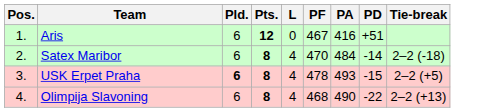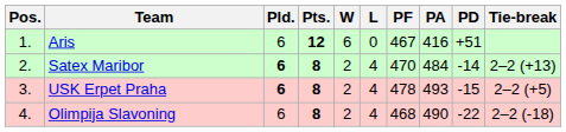 <table class="wikitable" style="text-align:center">
 <tr>
 <th width=15>Pos.</th>
 <th width=220>Team</th>
 <th width=20>Pld.</th>
 <th width=20>Pts.</th>
+<th width=20>W</th>
 <th width=20>L</th>
 <th width=20>PF</th>
 <th width=20>PA</th>
 <th width=20>PD</th>
 <th>Tie-break</th>
 </tr>
 <tr style="background:#cfc;">
 <td>1.</td>
 <td align=left> <a href='#'>Aris</a></td>
 <td>6</td>
 <td><strong>12</strong></td>
+<td>6</td>
 <td>0</td>
 <td>467</td>
 <td>416</td>
 <td>+51</td>
 <td></td>
 </tr>
 <tr style="background:#cfc;">
 <td>2.</td>
 <td align=left> <a href='#'>Satex Maribor</a></td>
-<td>6</td>
+<td><strong>6</strong></td>
 <td><strong>8</strong></td>
+<td>2</td>
 <td>4</td>
 <td>470</td>
 <td>484</td>
 <td>-14</td>
-<td>2–2 (-18)</td>
+<td>2–2 (+13)</td>
 </tr>
 <tr style="background:#fcc;">
 <td>3.</td>
 <td align=left> <a href='#'>USK Erpet Praha</a></td>
 <td><strong>6</strong></td>
 <td><strong>8</strong></td>
+<td>2</td>
 <td>4</td>
 <td>478</td>
 <td>493</td>
 <td>-15</td>
 <td>2–2 (+5)</td>
 </tr>
 <tr style="background:#fcc;">
 <td>4.</td>
 <td align=left> <a href='#'>Olimpija Slavoning</a></td>
 <td>6</td>
 <td><strong>8</strong></td>
+<td>2</td>
 <td>4</td>
 <td>468</td>
 <td>490</td>
 <td>-22</td>
-<td>2–2 (+13)</td>
+<td>2–2 (-18)</td>
 </tr>
 </table>
